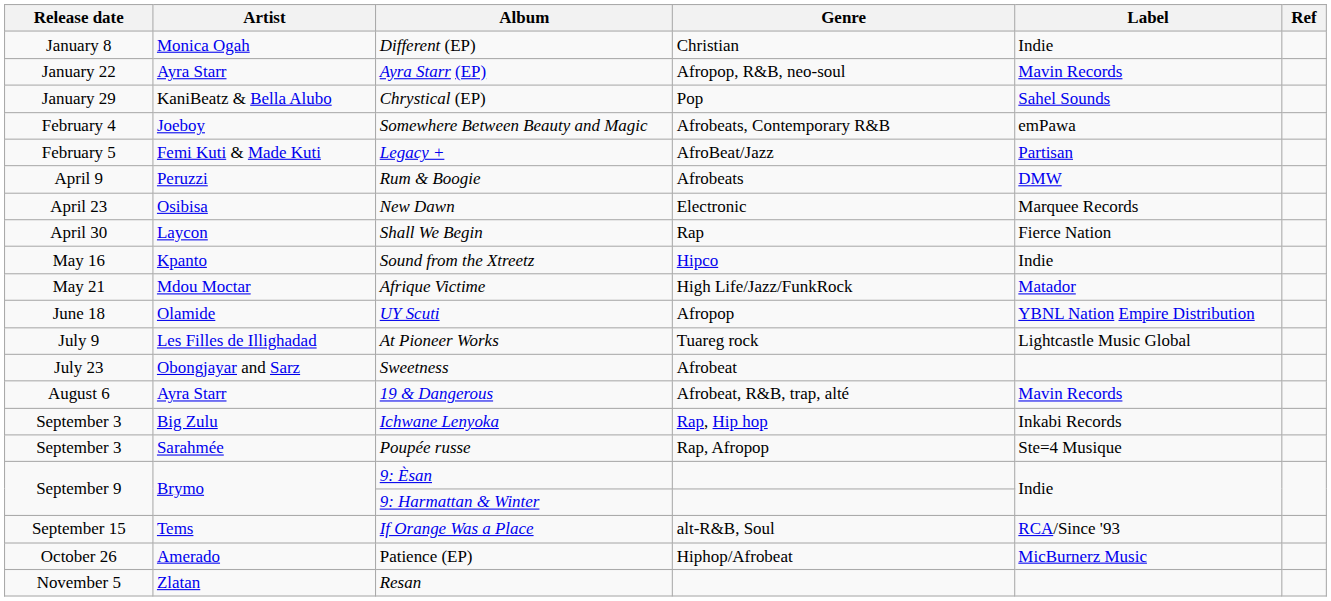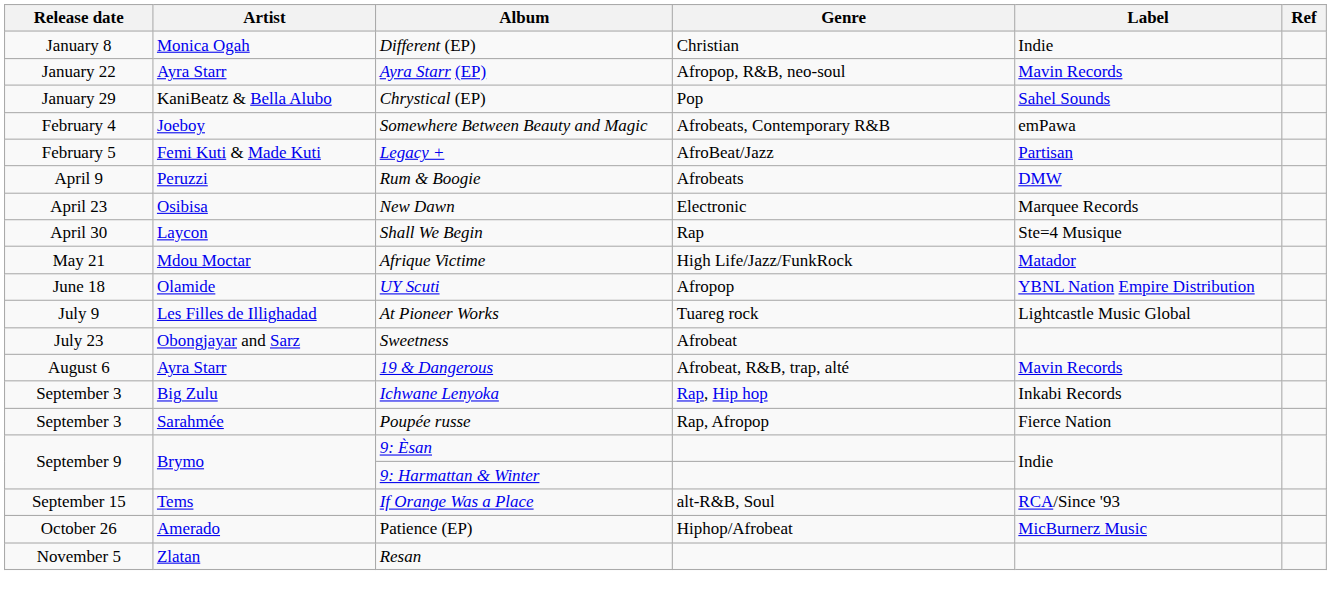 <table class="wikitable">
 <tr>
 <th style="width:10%;">Release date</th>
 <th style="width:15%;">Artist</th>
 <th style="width:20%;">Album</th>
 <th style="width:23%;">Genre</th>
 <th style="width:18%;">Label</th>
 <th style="width:3%;">Ref</th>
 </tr>
 <tr>
 <td style="text-align:center;">January 8</td>
 <td><a href='#'>Monica Ogah</a></td>
 <td><em>Different</em> (EP)</td>
 <td>Christian</td>
 <td>Indie</td>
 <td></td>
 </tr>
 <tr>
 <td style="text-align:center;">January 22</td>
 <td><a href='#'>Ayra Starr</a></td>
 <td><em><a href='#'>Ayra Starr</a></em> <a href='#'>(EP)</a></td>
 <td>Afropop, R&B, neo-soul</td>
 <td><a href='#'>Mavin Records</a></td>
 <td></td>
 </tr>
 <tr>
 <td style="text-align:center;">January 29</td>
 <td>KaniBeatz & <a href='#'>Bella Alubo</a></td>
 <td><em>Chrystical</em> (EP)</td>
 <td>Pop</td>
 <td><a href='#'>Sahel Sounds</a></td>
 <td></td>
 </tr>
 <tr>
 <td style="text-align:center;">February 4</td>
 <td><a href='#'>Joeboy</a></td>
 <td><em>Somewhere Between Beauty and Magic</em></td>
 <td>Afrobeats, Contemporary R&B</td>
 <td>emPawa</td>
 <td></td>
 </tr>
 <tr>
 <td style="text-align:center;">February 5</td>
 <td><a href='#'>Femi Kuti</a> & <a href='#'>Made Kuti</a></td>
 <td><em><a href='#'>Legacy +</a></em></td>
 <td>AfroBeat/Jazz</td>
 <td><a href='#'>Partisan</a></td>
 <td></td>
 </tr>
 <tr>
 <td style="text-align:center;">April 9</td>
 <td><a href='#'>Peruzzi</a></td>
 <td><em>Rum & Boogie</em></td>
 <td>Afrobeats</td>
 <td><a href='#'>DMW</a></td>
 <td></td>
 </tr>
 <tr>
 <td style="text-align:center;">April 23</td>
 <td><a href='#'>Osibisa</a></td>
 <td><em>New Dawn</em></td>
 <td>Electronic</td>
 <td>Marquee Records</td>
 <td></td>
 </tr>
 <tr>
 <td style="text-align:center;">April 30</td>
 <td><a href='#'>Laycon</a></td>
 <td><em>Shall We Begin</em></td>
 <td>Rap</td>
-<td>Fierce Nation</td>
-<td></td>
-</tr>
-<tr>
-<td style="text-align:center;">May 16</td>
-<td><a href='#'>Kpanto</a></td>
-<td><em>Sound from the Xtreetz</em></td>
-<td><a href='#'>Hipco</a></td>
-<td>Indie</td>
+<td>Ste=4 Musique</td>
 <td></td>
 </tr>
 <tr>
 <td style="text-align:center;">May 21</td>
 <td><a href='#'>Mdou Moctar</a></td>
 <td><em>Afrique Victime</em></td>
 <td>High Life/Jazz/FunkRock</td>
 <td><a href='#'>Matador</a></td>
 <td></td>
 </tr>
 <tr>
 <td style="text-align:center;">June 18</td>
 <td><a href='#'>Olamide</a></td>
 <td><a href='#'><em>UY Scuti</em></a></td>
 <td>Afropop</td>
 <td><a href='#'>YBNL Nation</a> <a href='#'>Empire Distribution</a></td>
 <td></td>
 </tr>
 <tr>
 <td style="text-align:center;">July 9</td>
 <td><a href='#'>Les Filles de Illighadad</a></td>
 <td><em>At Pioneer Works</em></td>
 <td>Tuareg rock</td>
 <td>Lightcastle Music Global</td>
 <td></td>
 </tr>
 <tr>
 <td style="text-align:center;">July 23</td>
 <td><a href='#'>Obongjayar</a> and <a href='#'>Sarz</a></td>
 <td><em>Sweetness</em></td>
 <td>Afrobeat</td>
 <td></td>
 <td></td>
 </tr>
 <tr>
 <td style="text-align:center;">August 6</td>
 <td><a href='#'>Ayra Starr</a></td>
 <td><em><a href='#'>19 & Dangerous</a></em></td>
 <td>Afrobeat, R&B, trap, alté</td>
 <td><a href='#'>Mavin Records</a></td>
 <td></td>
 </tr>
 <tr>
 <td style="text-align:center;">September 3</td>
 <td><a href='#'>Big Zulu</a></td>
 <td><em><a href='#'>Ichwane Lenyoka</a></em></td>
 <td><a href='#'>Rap</a>, <a href='#'>Hip hop</a></td>
 <td>Inkabi Records</td>
 <td></td>
 </tr>
 <tr>
 <td style="text-align:center;">September 3</td>
 <td><a href='#'>Sarahmée</a></td>
 <td><em>Poupée russe</em></td>
 <td>Rap, Afropop</td>
-<td>Ste=4 Musique</td>
+<td>Fierce Nation</td>
 <td></td>
 </tr>
 <tr>
 <td rowspan="2" style="text-align:center;">September 9</td>
 <td rowspan="2"><a href='#'>Brymo</a></td>
 <td><em><a href='#'>9: Èsan</a></em></td>
 <td></td>
 <td rowspan="2">Indie</td>
 <td rowspan="2"></td>
 </tr>
 <tr>
 <td><em><a href='#'>9: Harmattan & Winter</a></em></td>
 <td></td>
 </tr>
 <tr>
 <td style="text-align:center;">September 15</td>
 <td><a href='#'>Tems</a></td>
 <td><em><a href='#'>If Orange Was a Place</a></em></td>
 <td>alt-R&B, Soul</td>
 <td><a href='#'>RCA</a>/Since '93</td>
 <td></td>
 </tr>
 <tr>
 <td style="text-align:center;">October 26</td>
 <td><a href='#'>Amerado</a></td>
 <td>Patience (EP)</td>
 <td>Hiphop/Afrobeat</td>
 <td><a href='#'>MicBurnerz Music</a></td>
 <td></td>
 </tr>
 <tr>
 <td style="text-align:center;">November 5</td>
 <td><a href='#'>Zlatan</a></td>
 <td><em>Resan</em></td>
 <td></td>
 <td></td>
 <td></td>
 </tr>
 </table>
